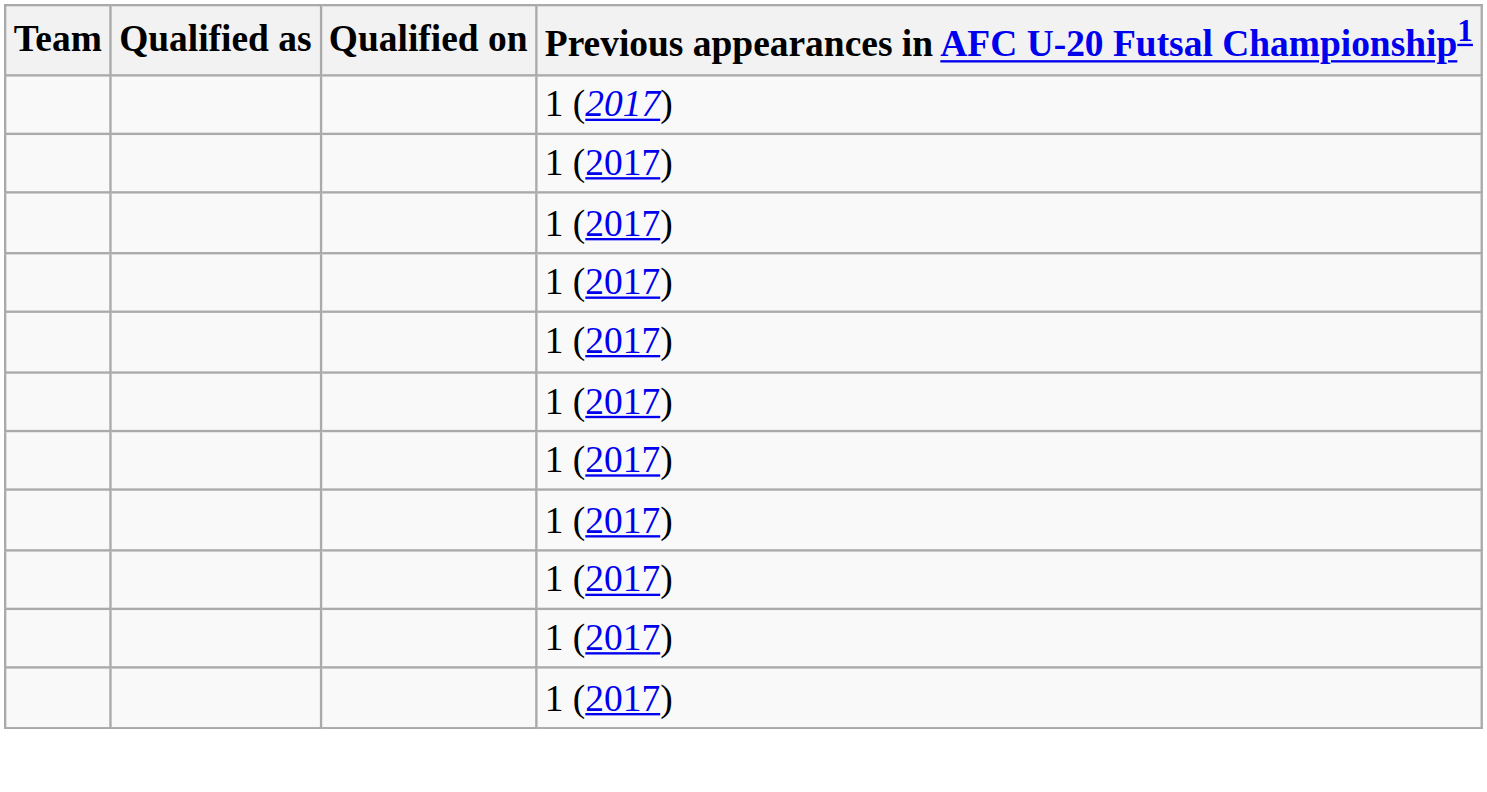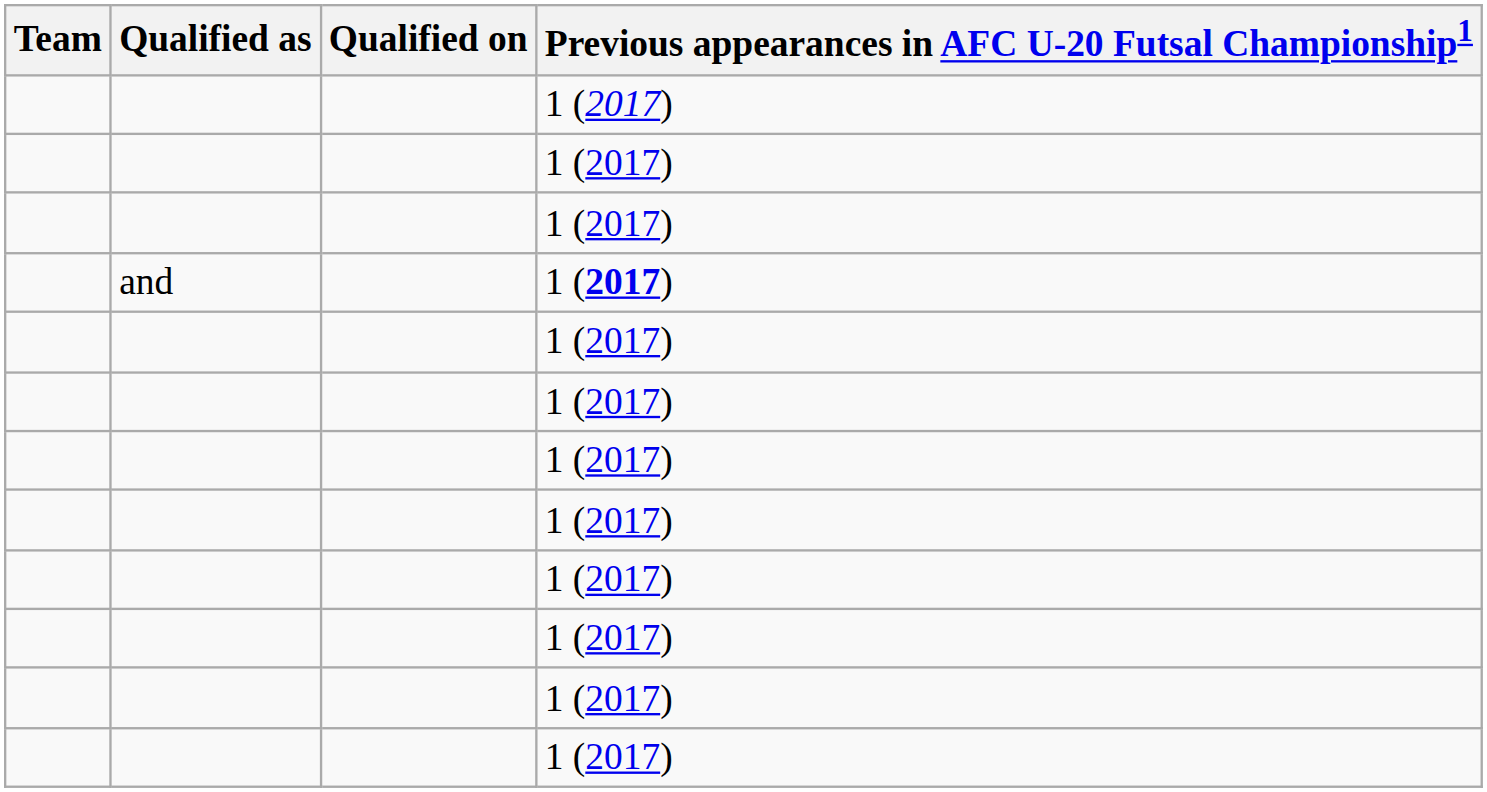 <table class="wikitable sortable">
 <tr>
 <th>Team</th>
 <th>Qualified as</th>
 <th>Qualified on</th>
 <th data-sort-type="number">Previous appearances in <a href='#'>AFC U-20 Futsal Championship</a><sup><strong><a href='#'>1</a></strong></sup></th>
 </tr>
 <tr>
 <td></td>
 <td></td>
 <td></td>
 <td>1 (<em><a href='#'>2017</a></em>)</td>
 </tr>
 <tr>
 <td></td>
 <td></td>
 <td></td>
 <td>1 (<a href='#'>2017</a>)</td>
 </tr>
 <tr>
 <td></td>
 <td></td>
 <td></td>
 <td>1 (<a href='#'>2017</a>)</td>
+</tr>
+<tr>
+<td></td>
+<td> and </td>
+<td></td>
+<td>1 (<strong><a href='#'>2017</a></strong>)</td>
 </tr>
 <tr>
 <td></td>
 <td></td>
 <td></td>
 <td>1 (<a href='#'>2017</a>)</td>
 </tr>
 <tr>
 <td></td>
 <td></td>
 <td></td>
 <td>1 (<a href='#'>2017</a>)</td>
 </tr>
 <tr>
 <td></td>
 <td></td>
 <td></td>
 <td>1 (<a href='#'>2017</a>)</td>
 </tr>
 <tr>
 <td></td>
 <td></td>
 <td></td>
 <td>1 (<a href='#'>2017</a>)</td>
 </tr>
 <tr>
 <td></td>
 <td></td>
 <td></td>
 <td>1 (<a href='#'>2017</a>)</td>
 </tr>
 <tr>
 <td></td>
 <td></td>
 <td></td>
 <td>1 (<a href='#'>2017</a>)</td>
 </tr>
 <tr>
 <td></td>
 <td></td>
 <td></td>
 <td>1 (<a href='#'>2017</a>)</td>
 </tr>
 <tr>
 <td></td>
 <td></td>
 <td></td>
 <td>1 (<a href='#'>2017</a>)</td>
 </tr>
 </table>
